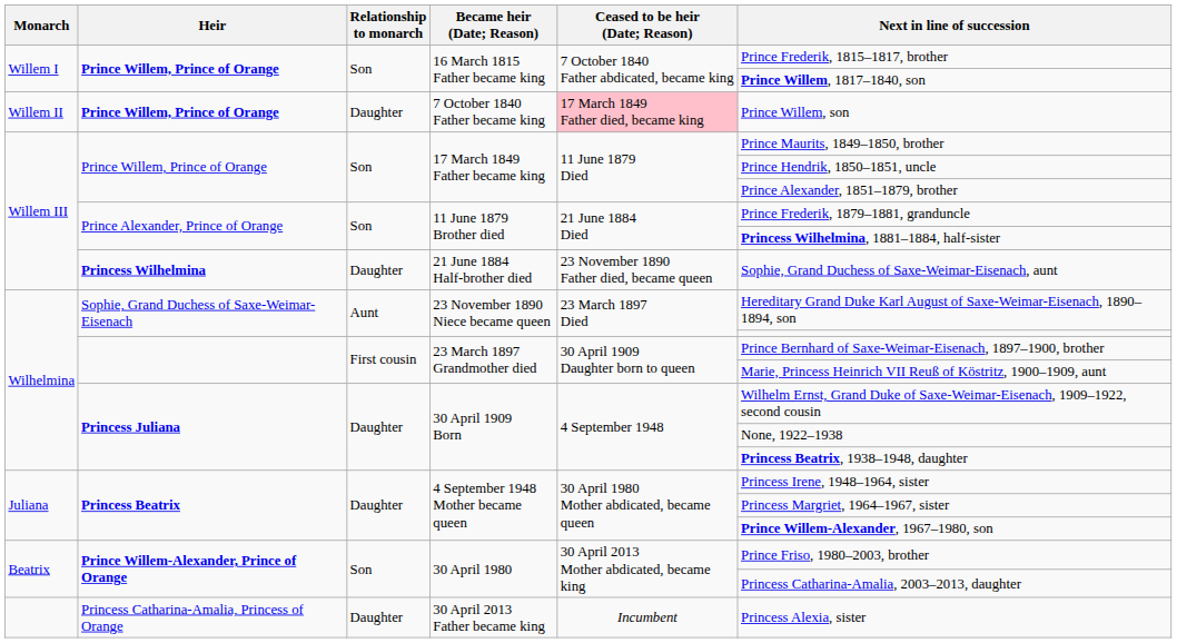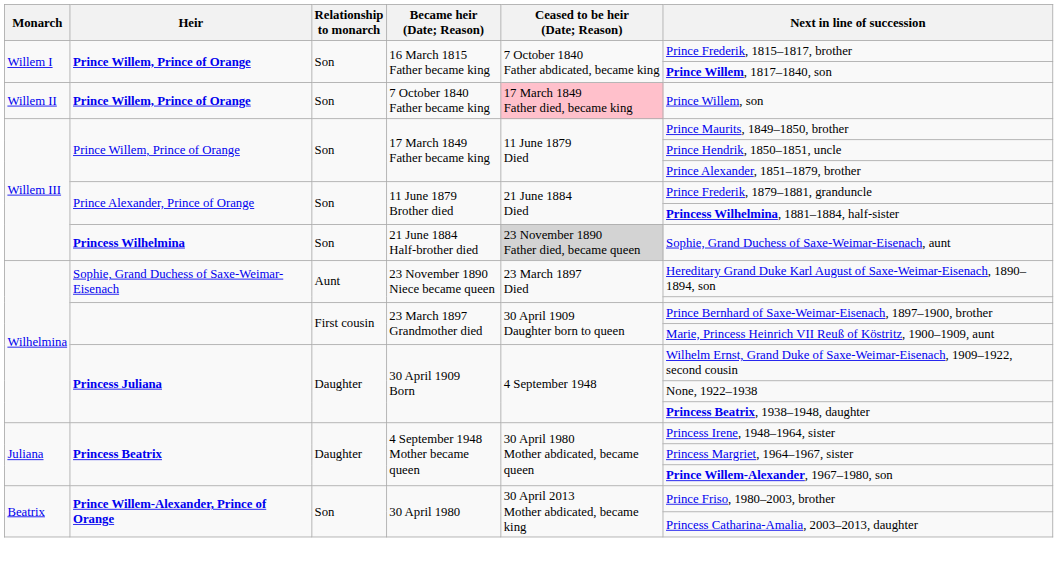 <table class="wikitable" style="font-size:95%">
 <tr>
 <th>Monarch</th>
 <th>Heir</th>
 <th>Relationship<br>to monarch</th>
 <th>Became heir<br>(Date; Reason)</th>
 <th>Ceased to be heir<br>(Date; Reason)</th>
 <th>Next in line of succession</th>
 </tr>
 <tr>
 <td rowspan="2"><a href='#'>Willem I</a></td>
 <td rowspan="2"><strong><a href='#'>Prince Willem, Prince of Orange</a></strong></td>
 <td rowspan="2">Son</td>
 <td rowspan="2">16 March 1815<br>Father became king</td>
 <td rowspan="2">7 October 1840<br>Father abdicated, became king</td>
 <td><a href='#'>Prince Frederik</a>, 1815–1817, brother</td>
 </tr>
 <tr>
 <td><strong><a href='#'>Prince Willem</a></strong>, 1817–1840, son</td>
 </tr>
 <tr>
 <td><a href='#'>Willem II</a></td>
 <td><strong><a href='#'>Prince Willem, Prince of Orange</a></strong></td>
-<td>Daughter</td>
+<td>Son</td>
 <td>7 October 1840<br>Father became king</td>
 <td style="background: pink;">17 March 1849<br>Father died, became king</td>
 <td><a href='#'>Prince Willem</a>, son</td>
 </tr>
 <tr>
 <td rowspan="6"><a href='#'>Willem III</a></td>
 <td rowspan="3"><a href='#'>Prince Willem, Prince of Orange</a></td>
 <td rowspan="3">Son</td>
 <td rowspan="3">17 March 1849<br>Father became king</td>
 <td rowspan="3">11 June 1879<br>Died</td>
 <td><a href='#'>Prince Maurits</a>, 1849–1850, brother</td>
 </tr>
 <tr>
 <td><a href='#'>Prince Hendrik</a>, 1850–1851, uncle</td>
 </tr>
 <tr>
 <td><a href='#'>Prince Alexander</a>, 1851–1879, brother</td>
 </tr>
 <tr>
 <td rowspan="2"><a href='#'>Prince Alexander, Prince of Orange</a></td>
 <td rowspan="2">Son</td>
 <td rowspan="2">11 June 1879<br>Brother died</td>
 <td rowspan="2">21 June 1884<br>Died</td>
 <td><a href='#'>Prince Frederik</a>, 1879–1881, granduncle</td>
 </tr>
 <tr>
 <td><strong><a href='#'>Princess Wilhelmina</a></strong>, 1881–1884, half-sister</td>
 </tr>
 <tr>
 <td><strong><a href='#'>Princess Wilhelmina</a></strong></td>
-<td>Daughter</td>
+<td>Son</td>
 <td>21 June 1884<br>Half-brother died</td>
-<td>23 November 1890<br>Father died, became queen</td>
+<td style="background: lightgrey;">23 November 1890<br>Father died, became queen</td>
 <td><a href='#'>Sophie, Grand Duchess of Saxe-Weimar-Eisenach</a>, aunt</td>
 </tr>
 <tr>
 <td rowspan="7"><a href='#'>Wilhelmina</a></td>
 <td rowspan="2"><a href='#'>Sophie, Grand Duchess of Saxe-Weimar-Eisenach</a></td>
 <td rowspan="2">Aunt</td>
 <td rowspan="2">23 November 1890<br>Niece became queen</td>
 <td rowspan="2">23 March 1897<br>Died</td>
 <td><a href='#'>Hereditary Grand Duke Karl August of Saxe-Weimar-Eisenach</a>, 1890–1894, son</td>
 </tr>
 <tr>
 <td></td>
 </tr>
 <tr>
 <td rowspan="2"></td>
 <td rowspan="2">First cousin<br></td>
 <td rowspan="2">23 March 1897<br>Grandmother died</td>
 <td rowspan="2">30 April 1909<br>Daughter born to queen</td>
 <td><a href='#'>Prince Bernhard of Saxe-Weimar-Eisenach</a>, 1897–1900, brother</td>
 </tr>
 <tr>
 <td><a href='#'>Marie, Princess Heinrich VII Reuß of Köstritz</a>, 1900–1909, aunt</td>
 </tr>
 <tr>
 <td rowspan="3"><strong><a href='#'>Princess Juliana</a></strong></td>
 <td rowspan="3">Daughter</td>
 <td rowspan="3">30 April 1909<br>Born</td>
 <td rowspan="3">4 September 1948<br></td>
 <td><a href='#'>Wilhelm Ernst, Grand Duke of Saxe-Weimar-Eisenach</a>, 1909–1922, second cousin</td>
 </tr>
 <tr>
 <td>None, 1922–1938</td>
 </tr>
 <tr>
 <td><strong><a href='#'>Princess Beatrix</a></strong>, 1938–1948, daughter</td>
 </tr>
 <tr>
 <td rowspan="3"><a href='#'>Juliana</a></td>
 <td rowspan="3"><strong><a href='#'>Princess Beatrix</a></strong></td>
 <td rowspan="3">Daughter</td>
 <td rowspan="3">4 September 1948<br>Mother became queen</td>
 <td rowspan="3">30 April 1980<br>Mother abdicated, became queen</td>
 <td><a href='#'>Princess Irene</a>, 1948–1964, sister</td>
 </tr>
 <tr>
 <td><a href='#'>Princess Margriet</a>, 1964–1967, sister</td>
 </tr>
 <tr>
 <td><strong><a href='#'>Prince Willem-Alexander</a></strong>, 1967–1980, son</td>
 </tr>
 <tr>
 <td rowspan="2"><a href='#'>Beatrix</a></td>
 <td rowspan="2"><strong><a href='#'>Prince Willem-Alexander, Prince of Orange</a></strong></td>
 <td rowspan="2">Son</td>
 <td rowspan="2">30 April 1980<br></td>
 <td rowspan="2">30 April 2013<br>Mother abdicated, became king</td>
 <td><a href='#'>Prince Friso</a>, 1980–2003, brother</td>
 </tr>
 <tr>
 <td><a href='#'>Princess Catharina-Amalia</a>, 2003–2013, daughter</td>
 </tr>
-<tr>
-<td></td>
-<td><a href='#'>Princess Catharina-Amalia, Princess of Orange</a></td>
-<td>Daughter</td>
-<td>30 April 2013<br>Father became king</td>
-<td style="text-align: center;"><em>Incumbent</em></td>
-<td><a href='#'>Princess Alexia</a>, sister</td>
-</tr>
 </table>
